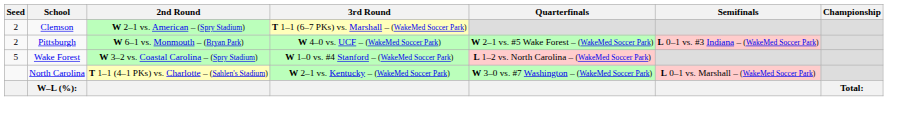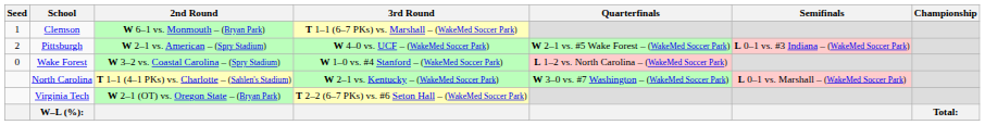 <table class="sortable wikitable" style="white-space:nowrap; text-align:center;font-size:90%;">
 <tr>
 <th>Seed</th>
 <th>School</th>
 <th>2nd Round</th>
 <th>3rd Round</th>
 <th>Quarterfinals</th>
 <th>Semifinals</th>
 <th>Championship</th>
 </tr>
 <tr>
-<td>2</td>
+<td>1</td>
 <td><a href='#'>Clemson</a></td>
-<td style="background:#bfb;"><strong>W</strong> 2–1 vs. <a href='#'>American</a> – <small>(<a href='#'>Spry Stadium</a>)</small></td>
+<td style="background:#bfb;"><strong>W</strong> 6–1 vs. <a href='#'>Monmouth</a> – <small>(<a href='#'>Bryan Park</a>)</small></td>
 <td style="background:#ffb;"><strong>T</strong> 1–1 (6–7 PKs) vs. <a href='#'>Marshall</a> – <small>(<a href='#'>WakeMed Soccer Park</a>)</small></td>
 <td bgcolor=#ddd></td>
 <td bgcolor=#ddd></td>
 <td bgcolor=#ddd></td>
 </tr>
 <tr>
 <td>2</td>
 <td><a href='#'>Pittsburgh</a></td>
-<td style="background:#bfb;"><strong>W</strong> 6–1 vs. <a href='#'>Monmouth</a> – <small>(<a href='#'>Bryan Park</a>)</small></td>
+<td style="background:#bfb;"><strong>W</strong> 2–1 vs. <a href='#'>American</a> – <small>(<a href='#'>Spry Stadium</a>)</small></td>
 <td style="background:#bfb;"><strong>W</strong> 4–0 vs. <a href='#'>UCF</a> – <small>(<a href='#'>WakeMed Soccer Park</a>)</small></td>
 <td style="background:#bfb;"><strong>W</strong> 2–1 vs. #5 Wake Forest – <small>(<a href='#'>WakeMed Soccer Park</a>)</small></td>
 <td style="background:#fcc;"><strong>L</strong> 0–1 vs. #3 <a href='#'>Indiana</a> – <small>(<a href='#'>WakeMed Soccer Park</a>)</small></td>
 <td bgcolor=#ddd></td>
 </tr>
 <tr>
-<td>5</td>
+<td>0</td>
 <td><a href='#'>Wake Forest</a></td>
 <td style="background:#bfb;"><strong>W</strong> 3–2 vs. <a href='#'>Coastal Carolina</a> – <small>(<a href='#'>Spry Stadium</a>)</small></td>
 <td style="background:#bfb;"><strong>W</strong> 1–0 vs. #4 <a href='#'>Stanford</a> – <small>(<a href='#'>WakeMed Soccer Park</a>)</small></td>
 <td style="background:#fcc;"><strong>L</strong> 1–2 vs. North Carolina – <small>(<a href='#'>WakeMed Soccer Park</a>)</small></td>
 <td bgcolor=#ddd></td>
 <td bgcolor=#ddd></td>
 </tr>
 <tr>
 <td></td>
 <td><a href='#'>North Carolina</a></td>
 <td style="background:#ffb;"><strong>T</strong> 1–1 (4–1 PKs) vs. <a href='#'>Charlotte</a> – <small>(<a href='#'>Sahlen's Stadium</a>)</small></td>
 <td style="background:#bfb;"><strong>W</strong> 2–1 vs. <a href='#'>Kentucky</a> – <small>(<a href='#'>WakeMed Soccer Park</a>)</small></td>
 <td style="background:#bfb;"><strong>W</strong> 3–0 vs. #7 <a href='#'>Washington</a> – <small>(<a href='#'>WakeMed Soccer Park</a>)</small></td>
 <td style="background:#fcc;"><strong>L</strong> 0–1 vs. Marshall – <small>(<a href='#'>WakeMed Soccer Park</a>)</small></td>
 <td bgcolor=#ddd></td>
 </tr>
 <tr>
+<td></td>
+<td><a href='#'>Virginia Tech</a></td>
+<td style="background:#bfb;"><strong>W</strong> 2–1 (OT) vs. <a href='#'>Oregon State</a> – <small>(<a href='#'>Bryan Park</a>)</small></td>
+<td style="background:#ffb;"><strong>T</strong> 2–2 (6–7 PKs) vs. #6 <a href='#'>Seton Hall</a> – <small>(<a href='#'>WakeMed Soccer Park</a>)</small></td>
+<td bgcolor=#ddd></td>
+<td bgcolor=#ddd></td>
+<td bgcolor=#ddd></td>
+</tr>
+<tr>
 <th></th>
 <th>W–L (%):</th>
 <th></th>
 <th></th>
 <th></th>
 <th></th>
 <th> Total: </th>
 </tr>
 </table>
